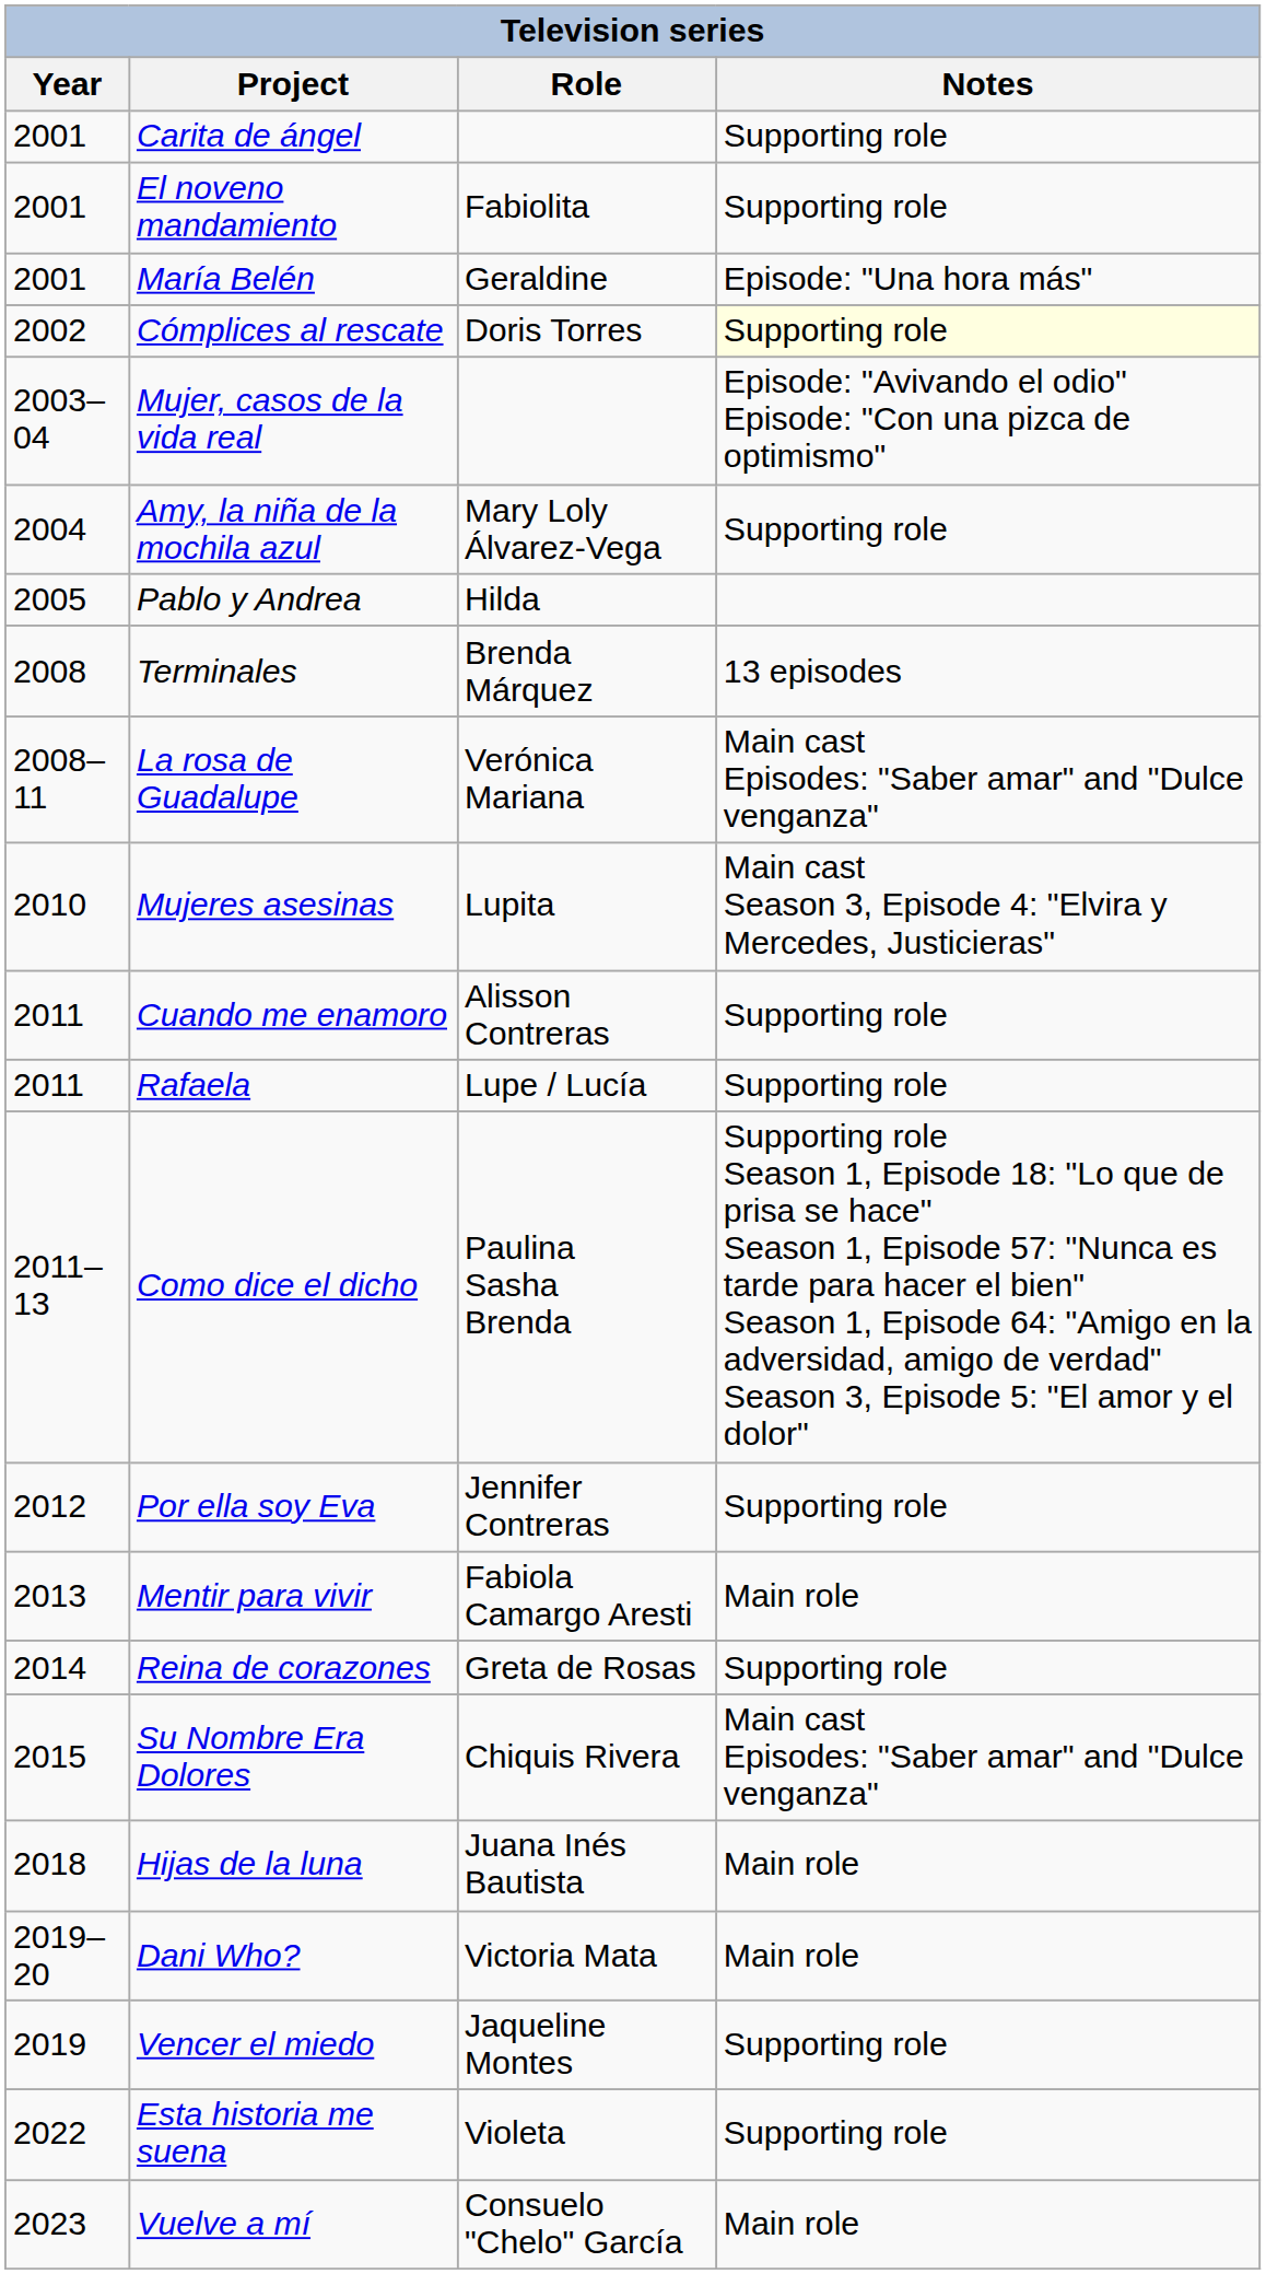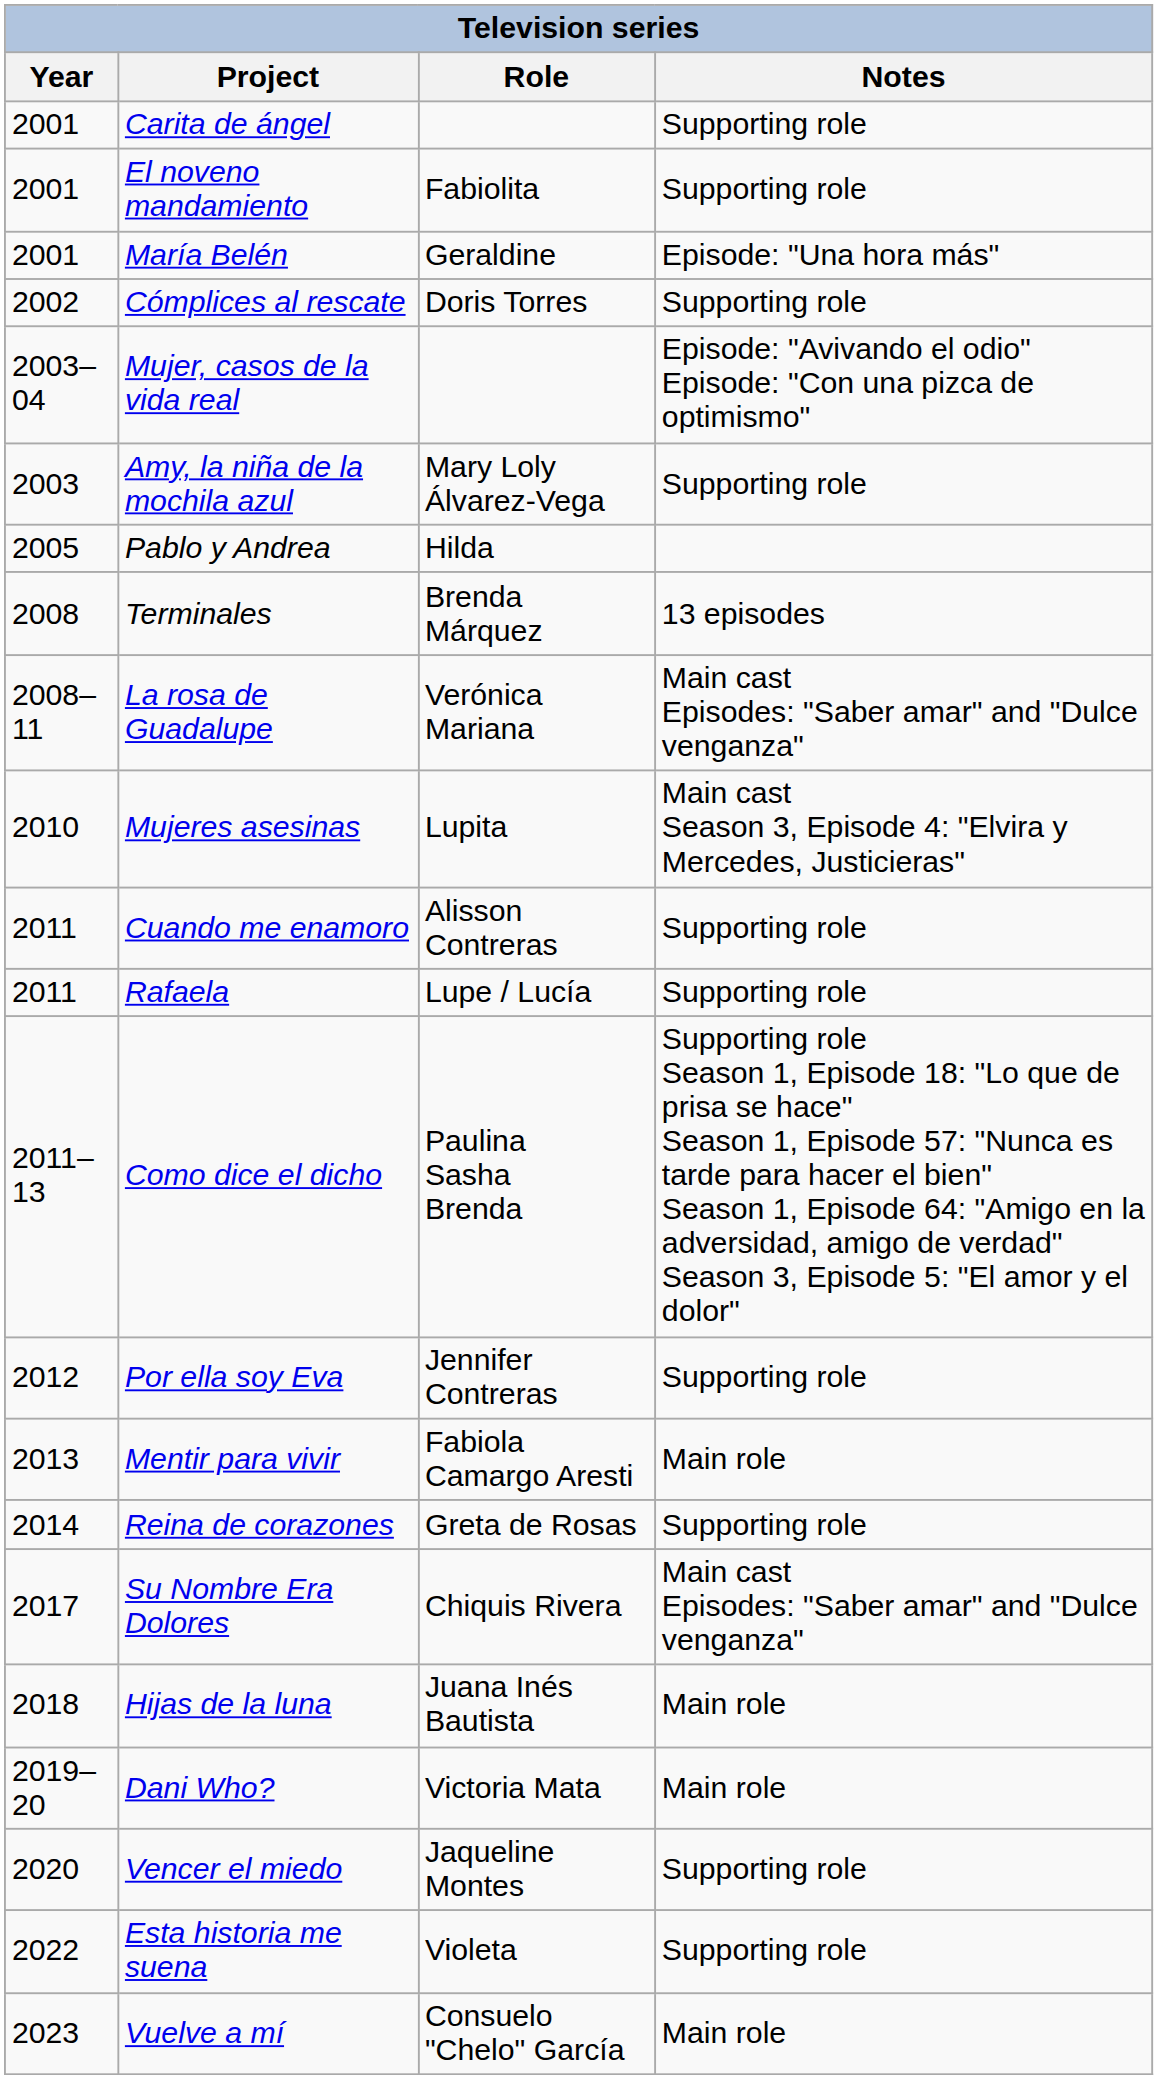 <table class="wikitable">
 <tr>
 <th colspan="5" style="background:LightSteelBlue;">Television series</th>
 </tr>
 <tr>
 <th>Year</th>
 <th>Project</th>
 <th>Role</th>
 <th>Notes</th>
 </tr>
 <tr>
 <td>2001</td>
 <td><em><a href='#'>Carita de ángel</a></em></td>
 <td></td>
 <td>Supporting role</td>
 </tr>
 <tr>
 <td>2001</td>
 <td><em><a href='#'>El noveno mandamiento</a></em></td>
 <td>Fabiolita</td>
 <td>Supporting role</td>
 </tr>
 <tr>
 <td>2001</td>
 <td><em><a href='#'>María Belén</a></em></td>
 <td>Geraldine</td>
 <td>Episode: "Una hora más"</td>
 </tr>
 <tr>
 <td>2002</td>
 <td><em><a href='#'>Cómplices al rescate</a></em></td>
 <td>Doris Torres</td>
-<td style="background: lightyellow;">Supporting role</td>
+<td>Supporting role</td>
 </tr>
 <tr>
 <td>2003–04</td>
 <td><em><a href='#'>Mujer, casos de la vida real</a></em></td>
 <td></td>
 <td>Episode: "Avivando el odio"<br>Episode: "Con una pizca de optimismo"</td>
 </tr>
 <tr>
-<td>2004</td>
+<td>2003</td>
 <td><em><a href='#'>Amy, la niña de la mochila azul</a></em></td>
 <td>Mary Loly Álvarez-Vega</td>
 <td>Supporting role</td>
 </tr>
 <tr>
 <td>2005</td>
 <td><em>Pablo y Andrea</em></td>
 <td>Hilda</td>
 <td></td>
 </tr>
 <tr>
 <td>2008</td>
 <td><em>Terminales</em></td>
 <td>Brenda Márquez</td>
 <td>13 episodes</td>
 </tr>
 <tr>
 <td>2008–11</td>
 <td><em><a href='#'>La rosa de Guadalupe</a></em></td>
 <td>Verónica<br>Mariana</td>
 <td>Main cast<br>Episodes: "Saber amar" and "Dulce venganza"</td>
 </tr>
 <tr>
 <td>2010</td>
 <td><em><a href='#'>Mujeres asesinas</a></em></td>
 <td>Lupita</td>
 <td>Main cast<br>Season 3, Episode 4: "Elvira y Mercedes, Justicieras"</td>
 </tr>
 <tr>
 <td>2011</td>
 <td><em><a href='#'>Cuando me enamoro</a></em></td>
 <td>Alisson Contreras</td>
 <td>Supporting role</td>
 </tr>
 <tr>
 <td>2011</td>
 <td><em><a href='#'>Rafaela</a></em></td>
 <td>Lupe / Lucía</td>
 <td>Supporting role</td>
 </tr>
 <tr>
 <td>2011–13</td>
 <td><em><a href='#'>Como dice el dicho</a></em></td>
 <td>Paulina <br> Sasha <br> Brenda</td>
 <td>Supporting role<br>Season 1, Episode 18: "Lo que de prisa se hace"<br>Season 1, Episode 57: "Nunca es tarde para hacer el bien"<br>Season 1, Episode 64: "Amigo en la adversidad, amigo de verdad"<br>Season 3, Episode 5: "El amor y el dolor"</td>
 </tr>
 <tr>
 <td>2012</td>
 <td><em><a href='#'>Por ella soy Eva</a></em></td>
 <td>Jennifer Contreras</td>
 <td>Supporting role</td>
 </tr>
 <tr>
 <td>2013</td>
 <td><em><a href='#'>Mentir para vivir</a></em></td>
 <td>Fabiola Camargo Aresti</td>
 <td>Main role</td>
 </tr>
 <tr>
 <td>2014</td>
 <td><em><a href='#'>Reina de corazones</a></em></td>
 <td>Greta de Rosas</td>
 <td>Supporting role</td>
 </tr>
 <tr>
-<td>2015</td>
+<td>2017</td>
 <td><em><a href='#'>Su Nombre Era Dolores</a></em></td>
 <td>Chiquis Rivera</td>
 <td>Main cast<br>Episodes: "Saber amar" and "Dulce venganza"</td>
 </tr>
 <tr>
 <td>2018</td>
 <td><em><a href='#'>Hijas de la luna</a></em></td>
 <td>Juana Inés Bautista</td>
 <td>Main role</td>
 </tr>
 <tr>
 <td>2019–20</td>
 <td><em><a href='#'>Dani Who?</a></em></td>
 <td>Victoria Mata</td>
 <td>Main role</td>
 </tr>
 <tr>
-<td>2019</td>
+<td>2020</td>
 <td><em><a href='#'>Vencer el miedo</a></em></td>
 <td>Jaqueline Montes</td>
 <td>Supporting role</td>
 </tr>
 <tr>
 <td>2022</td>
 <td><em><a href='#'>Esta historia me suena</a></em></td>
 <td>Violeta</td>
 <td>Supporting role</td>
 </tr>
 <tr>
 <td>2023</td>
 <td><em><a href='#'>Vuelve a mí</a></em></td>
 <td>Consuelo "Chelo" García</td>
 <td>Main role</td>
 </tr>
 <tr>
 </tr>
 </table>
